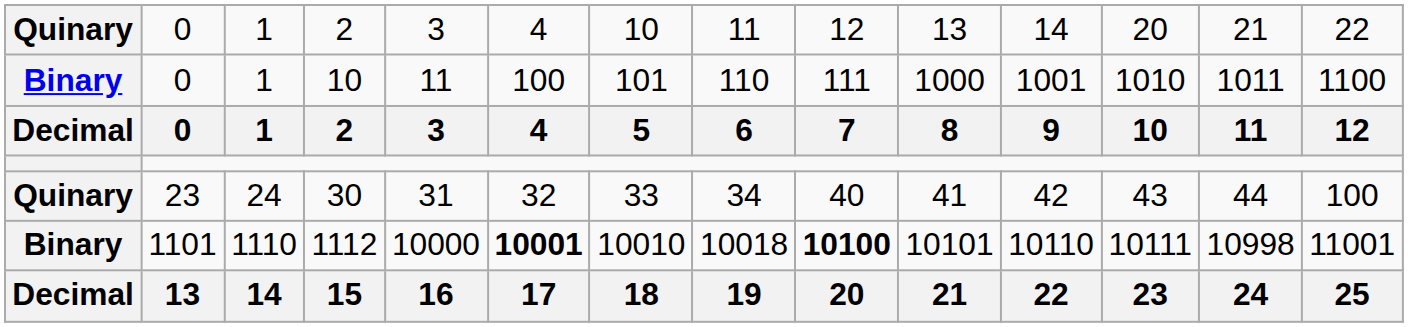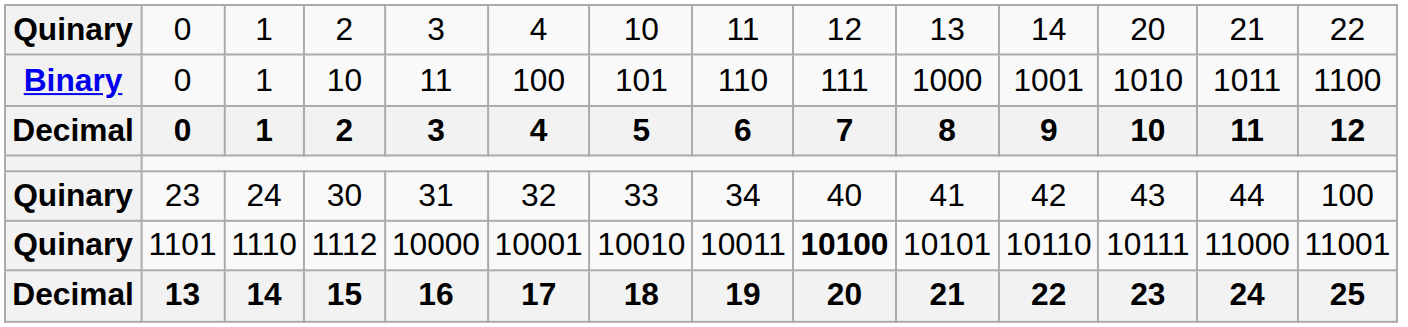 <table class="wikitable">
 <tr align="center">
 <th>Quinary</th>
 <td>0</td>
 <td>1</td>
 <td>2</td>
 <td>3</td>
 <td>4</td>
 <td>10</td>
 <td>11</td>
 <td>12</td>
 <td>13</td>
 <td>14</td>
 <td>20</td>
 <td>21</td>
 <td>22</td>
 </tr>
 <tr align="center">
 <th><a href='#'>Binary</a></th>
 <td>0</td>
 <td>1</td>
 <td>10</td>
 <td>11</td>
 <td>100</td>
 <td>101</td>
 <td>110</td>
 <td>111</td>
 <td>1000</td>
 <td>1001</td>
 <td>1010</td>
 <td>1011</td>
 <td>1100</td>
 </tr>
 <tr align="center">
 <th>Decimal</th>
 <th>0</th>
 <th>1</th>
 <th>2</th>
 <th>3</th>
 <th>4</th>
 <th>5</th>
 <th>6</th>
 <th>7</th>
 <th>8</th>
 <th>9</th>
 <th>10</th>
 <th>11</th>
 <th>12</th>
 </tr>
 <tr align="center">
 <th></th>
 </tr>
 <tr align="center">
 <th>Quinary</th>
 <td>23</td>
 <td>24</td>
 <td>30</td>
 <td>31</td>
 <td>32</td>
 <td>33</td>
 <td>34</td>
 <td>40</td>
 <td>41</td>
 <td>42</td>
 <td>43</td>
 <td>44</td>
 <td>100</td>
 </tr>
 <tr align="center">
-<th>Binary</th>
+<th>Quinary</th>
 <td>1101</td>
 <td>1110</td>
 <td>1112</td>
 <td>10000</td>
-<td><strong>10001</strong></td>
+<td>10001</td>
 <td>10010</td>
-<td>10018</td>
+<td>10011</td>
 <td><strong>10100</strong></td>
 <td>10101</td>
 <td>10110</td>
 <td>10111</td>
-<td>10998</td>
+<td>11000</td>
 <td>11001</td>
 </tr>
 <tr align="center">
 <th>Decimal</th>
 <th>13</th>
 <th>14</th>
 <th>15</th>
 <th>16</th>
 <th>17</th>
 <th>18</th>
 <th>19</th>
 <th>20</th>
 <th>21</th>
 <th>22</th>
 <th>23</th>
 <th>24</th>
 <th>25</th>
 </tr>
 </table>
